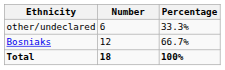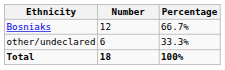 <table class="wikitable">
 <tr>
 <th width="100px">Ethnicity</th>
 <th width="80px">Number</th>
 <th width="80px">Percentage</th>
 </tr>
 <tr>
+<td><a href='#'>Bosniaks</a></td>
+<td>12</td>
+<td>66.7%</td>
+</tr>
+<tr>
 <td>other/undeclared</td>
 <td>6</td>
 <td>33.3%</td>
-</tr>
-<tr>
-<td><a href='#'>Bosniaks</a></td>
-<td>12</td>
-<td>66.7%</td>
 </tr>
 <tr>
 <td><strong>Total</strong></td>
 <td><strong>18</strong></td>
 <td><strong>100%</strong></td>
 </tr>
 </table>
